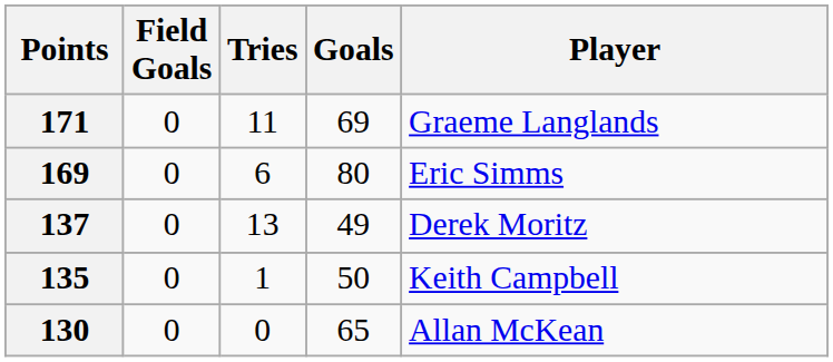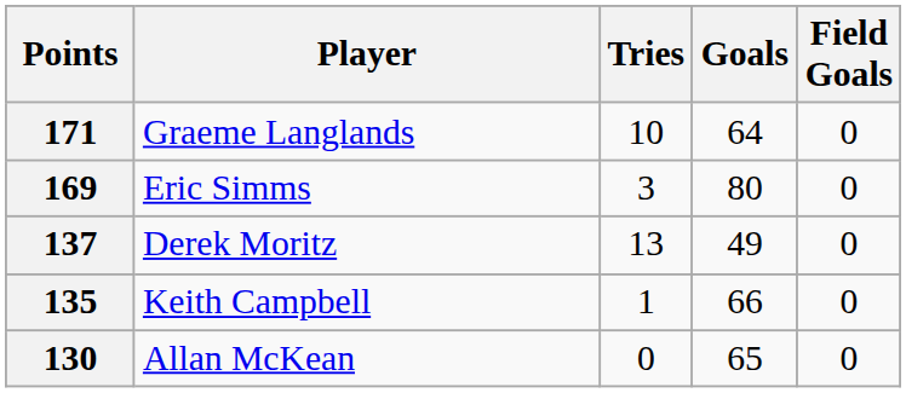 <table class="wikitable" style="text-align:left;">
 <tr>
 <th width=50>Points</th>
-<th width=30>Field Goals</th>
+<th width=200>Player</th>
 <th width=30>Tries</th>
 <th width=30>Goals</th>
-<th width=200>Player</th>
+<th width=30>Field Goals</th>
 </tr>
 <tr>
 <th>171</th>
+<td> <a href='#'>Graeme Langlands</a></td>
+<td align=center>10</td>
+<td align=center>64</td>
 <td align=center>0</td>
-<td align=center>11</td>
-<td align=center>69</td>
-<td> <a href='#'>Graeme Langlands</a></td>
 </tr>
 <tr>
 <th>169</th>
+<td> <a href='#'>Eric Simms</a></td>
+<td align=center>3</td>
+<td align=center>80</td>
 <td align=center>0</td>
-<td align=center>6</td>
-<td align=center>80</td>
-<td> <a href='#'>Eric Simms</a></td>
 </tr>
 <tr>
 <th>137</th>
-<td align=center>0</td>
+<td> <a href='#'>Derek Moritz</a></td>
 <td align=center>13</td>
 <td align=center>49</td>
-<td> <a href='#'>Derek Moritz</a></td>
+<td align=center>0</td>
 </tr>
 <tr>
 <th>135</th>
+<td> <a href='#'>Keith Campbell</a></td>
+<td align=center>1</td>
+<td align=center>66</td>
 <td align=center>0</td>
-<td align=center>1</td>
-<td align=center>50</td>
-<td> <a href='#'>Keith Campbell</a></td>
 </tr>
 <tr>
 <th>130</th>
-<td align=center>0</td>
+<td> <a href='#'>Allan McKean</a></td>
 <td align=center>0</td>
 <td align=center>65</td>
-<td> <a href='#'>Allan McKean</a></td>
+<td align=center>0</td>
 </tr>
 </table>
